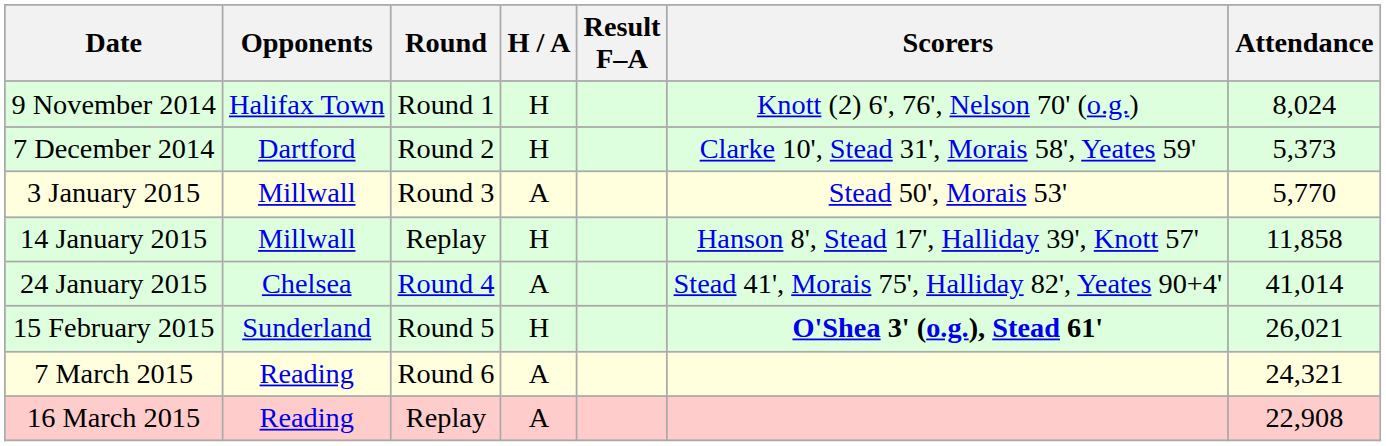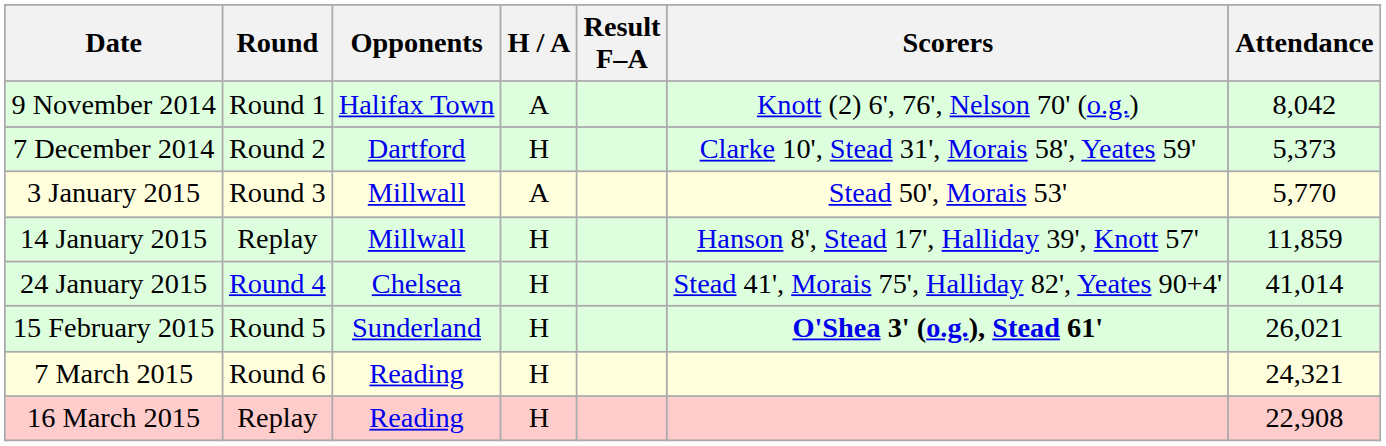 <table class="wikitable" style="text-align:center">
 <tr>
 <th>Date</th>
+<th>Round</th>
 <th>Opponents</th>
-<th>Round</th>
 <th>H / A</th>
 <th>Result<br>F–A</th>
 <th>Scorers</th>
 <th>Attendance</th>
 </tr>
 <tr style="background:#dfd;">
 <td>9 November 2014</td>
+<td>Round 1</td>
 <td><a href='#'>Halifax Town</a></td>
-<td>Round 1</td>
-<td>H</td>
+<td>A</td>
 <td></td>
 <td><a href='#'>Knott</a> (2) 6', 76', <a href='#'>Nelson</a> 70' (<a href='#'>o.g.</a>)</td>
-<td>8,024</td>
+<td>8,042</td>
 </tr>
 <tr style="background:#dfd;">
 <td>7 December 2014</td>
+<td>Round 2</td>
 <td><a href='#'>Dartford</a></td>
-<td>Round 2</td>
 <td>H</td>
 <td></td>
 <td><a href='#'>Clarke</a> 10', <a href='#'>Stead</a> 31', <a href='#'>Morais</a> 58', <a href='#'>Yeates</a> 59'</td>
 <td>5,373</td>
 </tr>
 <tr style="background:#ffd;">
 <td>3 January 2015</td>
+<td>Round 3</td>
 <td><a href='#'>Millwall</a></td>
-<td>Round 3</td>
 <td>A</td>
 <td></td>
 <td><a href='#'>Stead</a> 50', <a href='#'>Morais</a> 53'</td>
 <td>5,770</td>
 </tr>
 <tr style="background:#dfd;">
 <td>14 January 2015</td>
+<td>Replay</td>
 <td><a href='#'>Millwall</a></td>
-<td>Replay</td>
 <td>H</td>
 <td></td>
 <td><a href='#'>Hanson</a> 8', <a href='#'>Stead</a> 17', <a href='#'>Halliday</a> 39', <a href='#'>Knott</a> 57'</td>
-<td>11,858</td>
+<td>11,859</td>
 </tr>
 <tr style="background:#dfd;">
 <td>24 January 2015</td>
+<td><a href='#'>Round 4</a></td>
 <td><a href='#'>Chelsea</a></td>
-<td><a href='#'>Round 4</a></td>
-<td>A</td>
+<td>H</td>
 <td></td>
 <td><a href='#'>Stead</a> 41', <a href='#'>Morais</a> 75', <a href='#'>Halliday</a> 82', <a href='#'>Yeates</a> 90+4'</td>
 <td>41,014</td>
 </tr>
 <tr style="background:#dfd;">
 <td>15 February 2015</td>
+<td>Round 5</td>
 <td><a href='#'>Sunderland</a></td>
-<td>Round 5</td>
 <td>H</td>
 <td></td>
 <td><strong><a href='#'>O'Shea</a> 3' (<a href='#'>o.g.</a>), <a href='#'>Stead</a> 61'</strong></td>
 <td>26,021</td>
 </tr>
 <tr style="background:#ffd;">
 <td>7 March 2015</td>
+<td>Round 6</td>
 <td><a href='#'>Reading</a></td>
-<td>Round 6</td>
-<td>A</td>
+<td>H</td>
 <td></td>
 <td></td>
 <td>24,321</td>
 </tr>
 <tr style="background:#fcc;">
 <td>16 March 2015</td>
+<td>Replay</td>
 <td><a href='#'>Reading</a></td>
-<td>Replay</td>
-<td>A</td>
+<td>H</td>
 <td></td>
 <td></td>
 <td>22,908</td>
 </tr>
 </table>
